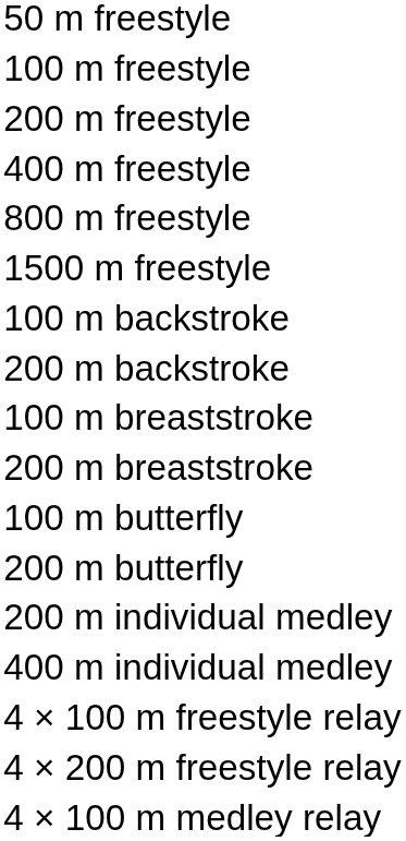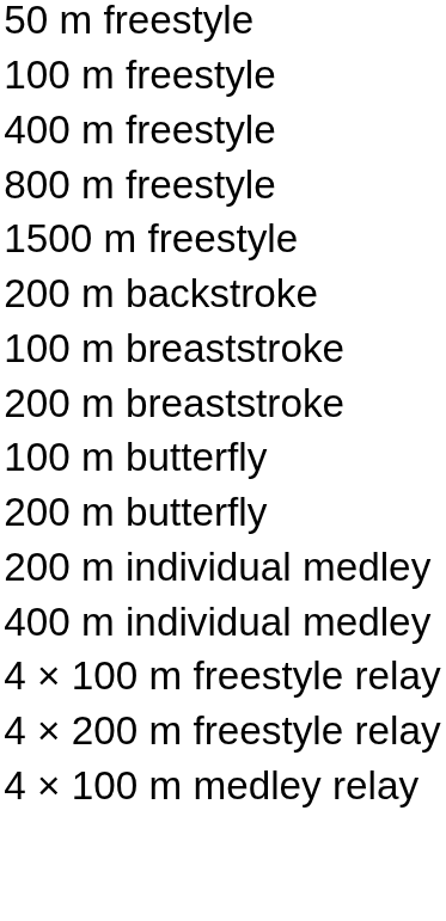 <table>
 <tr>
 <td>50 m freestyle</td>
 <td></td>
 <td></td>
 <td></td>
 </tr>
 <tr>
 <td>100 m freestyle</td>
-<td></td>
-<td></td>
-<td></td>
-</tr>
-<tr>
-<td>200 m freestyle</td>
 <td></td>
 <td></td>
 <td></td>
 </tr>
 <tr>
 <td>400 m freestyle</td>
 <td></td>
 <td></td>
 <td></td>
 </tr>
 <tr>
 <td>800 m freestyle</td>
 <td></td>
 <td></td>
 <td></td>
 </tr>
 <tr>
 <td>1500 m freestyle</td>
-<td></td>
-<td></td>
-<td></td>
-</tr>
-<tr>
-<td>100 m backstroke</td>
 <td></td>
 <td></td>
 <td></td>
 </tr>
 <tr>
 <td>200 m backstroke</td>
 <td></td>
 <td></td>
 <td></td>
 </tr>
 <tr>
 <td>100 m breaststroke</td>
 <td></td>
 <td></td>
 <td></td>
 </tr>
 <tr>
 <td>200 m breaststroke</td>
 <td></td>
 <td></td>
 <td></td>
 </tr>
 <tr>
 <td>100 m butterfly</td>
 <td></td>
 <td></td>
 <td></td>
 </tr>
 <tr>
 <td>200 m butterfly</td>
 <td></td>
 <td></td>
 <td></td>
 </tr>
 <tr>
 <td>200 m individual medley</td>
 <td></td>
 <td></td>
 <td></td>
 </tr>
 <tr>
 <td>400 m individual medley</td>
 <td></td>
 <td></td>
 <td></td>
 </tr>
 <tr>
 <td>4 × 100 m freestyle relay</td>
 <td></td>
 <td></td>
 <td></td>
 </tr>
 <tr>
 <td>4 × 200 m freestyle relay</td>
 <td></td>
 <td></td>
 <td></td>
 </tr>
 <tr>
 <td>4 × 100 m medley relay</td>
 <td></td>
 <td></td>
 <td></td>
 </tr>
 </table>
